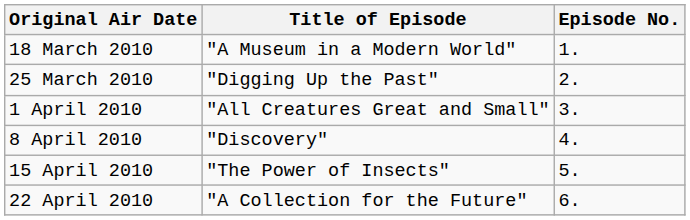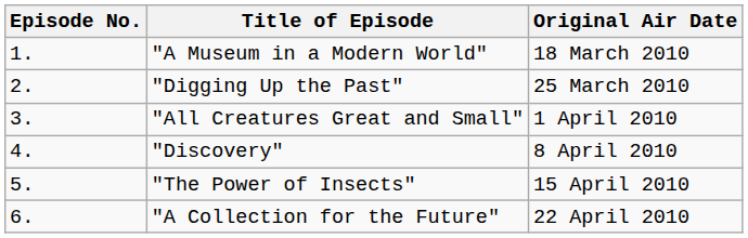 <table class="wikitable">
 <tr>
+<th>Episode No.</th>
+<th>Title of Episode</th>
 <th>Original Air Date</th>
-<th>Title of Episode</th>
-<th>Episode No.</th>
 </tr>
 <tr>
+<td>1.</td>
+<td>"A Museum in a Modern World"</td>
 <td>18 March 2010</td>
-<td>"A Museum in a Modern World"</td>
-<td>1.</td>
 </tr>
 <tr>
+<td>2.</td>
+<td>"Digging Up the Past"</td>
 <td>25 March 2010</td>
-<td>"Digging Up the Past"</td>
-<td>2.</td>
 </tr>
 <tr>
+<td>3.</td>
+<td>"All Creatures Great and Small"</td>
 <td>1 April 2010</td>
-<td>"All Creatures Great and Small"</td>
-<td>3.</td>
 </tr>
 <tr>
+<td>4.</td>
+<td>"Discovery"</td>
 <td>8 April 2010</td>
-<td>"Discovery"</td>
-<td>4.</td>
 </tr>
 <tr>
+<td>5.</td>
+<td>"The Power of Insects"</td>
 <td>15 April 2010</td>
-<td>"The Power of Insects"</td>
-<td>5.</td>
 </tr>
 <tr>
+<td>6.</td>
+<td>"A Collection for the Future"</td>
 <td>22 April 2010</td>
-<td>"A Collection for the Future"</td>
-<td>6.</td>
 </tr>
 </table>
